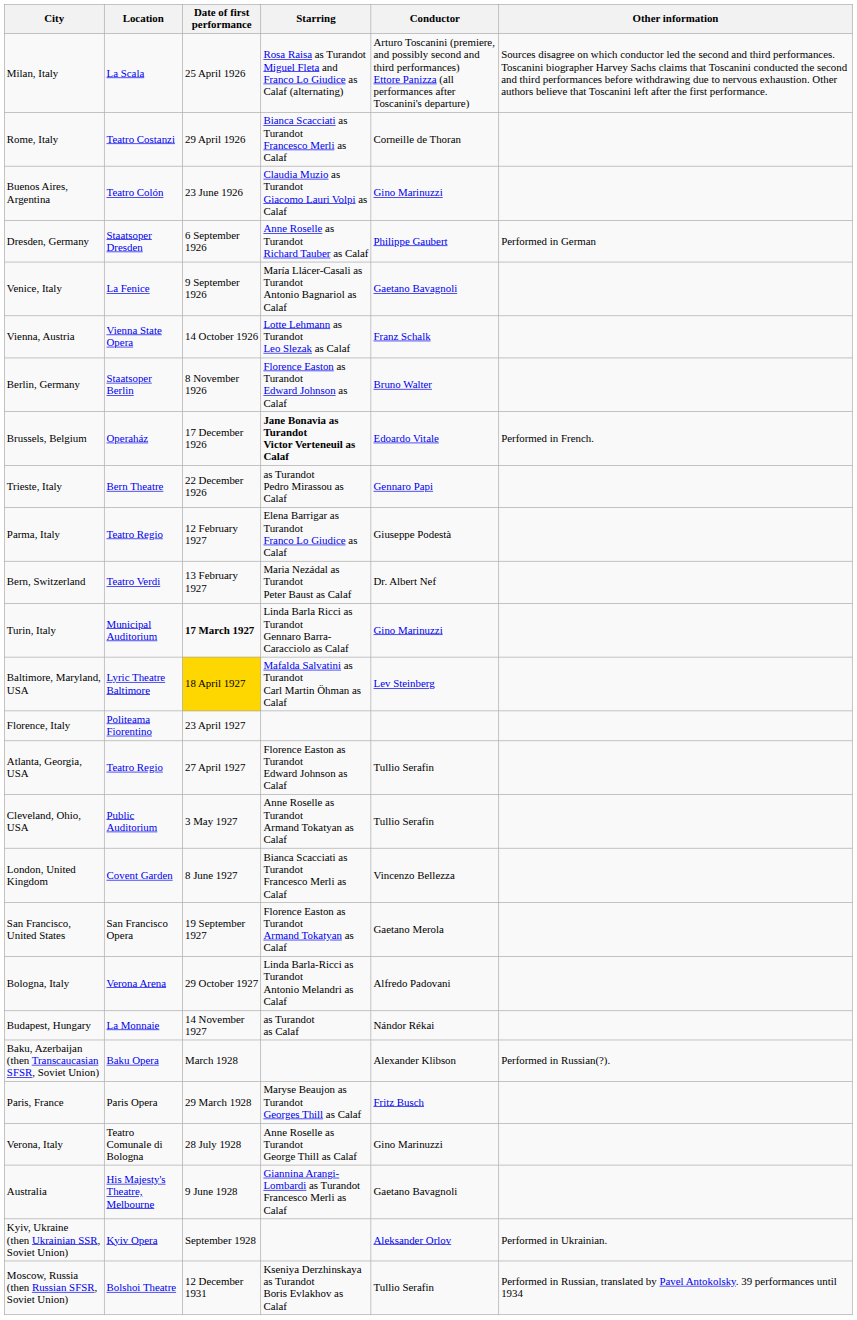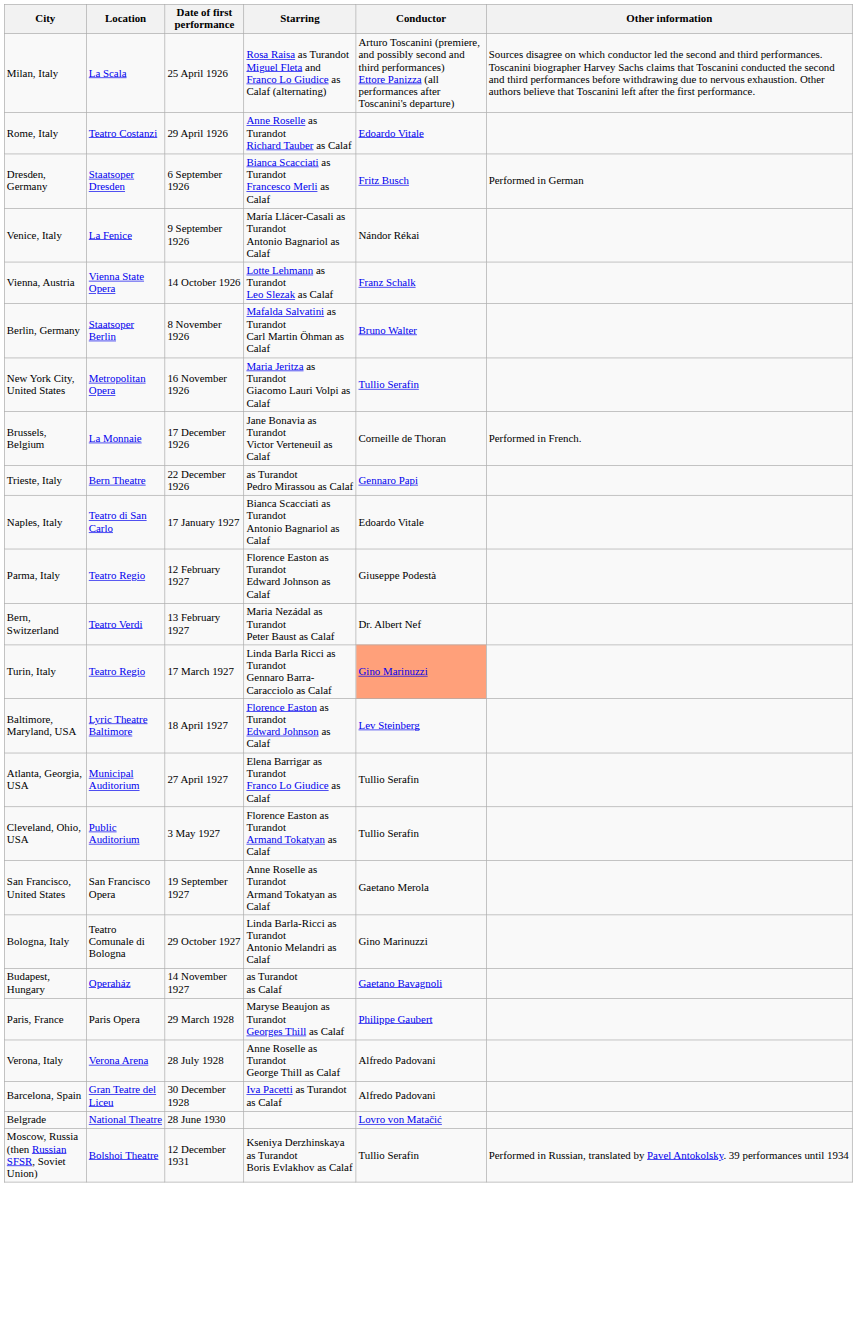 <table class="wikitable">
 <tr>
 <th>City</th>
 <th>Location</th>
 <th>Date of first performance</th>
 <th>Starring</th>
 <th>Conductor</th>
 <th>Other information</th>
 </tr>
 <tr>
 <td>Milan, Italy</td>
 <td><a href='#'>La Scala</a></td>
 <td>25 April 1926</td>
 <td><a href='#'>Rosa Raisa</a> as Turandot<br><a href='#'>Miguel Fleta</a> and <a href='#'>Franco Lo Giudice</a> as Calaf (alternating)</td>
 <td>Arturo Toscanini (premiere, and possibly second and third performances)<br><a href='#'>Ettore Panizza</a> (all performances after Toscanini's departure)</td>
 <td>Sources disagree on which conductor led the second and third performances. Toscanini biographer Harvey Sachs claims that Toscanini conducted the second and third performances before withdrawing due to nervous exhaustion. Other authors believe that Toscanini left after the first performance.</td>
 </tr>
 <tr>
 <td>Rome, Italy</td>
 <td><a href='#'>Teatro Costanzi</a></td>
 <td>29 April 1926</td>
-<td><a href='#'>Bianca Scacciati</a> as Turandot<br><a href='#'>Francesco Merli</a> as Calaf</td>
-<td>Corneille de Thoran</td>
-<td></td>
-</tr>
-<tr>
-<td>Buenos Aires, Argentina</td>
-<td><a href='#'>Teatro Colón</a></td>
-<td>23 June 1926</td>
-<td><a href='#'>Claudia Muzio</a> as Turandot<br><a href='#'>Giacomo Lauri Volpi</a> as Calaf</td>
-<td><a href='#'>Gino Marinuzzi</a></td>
+<td><a href='#'>Anne Roselle</a> as Turandot<br><a href='#'>Richard Tauber</a> as Calaf</td>
+<td><a href='#'>Edoardo Vitale</a></td>
 <td></td>
 </tr>
 <tr>
 <td>Dresden, Germany</td>
 <td><a href='#'>Staatsoper Dresden</a></td>
 <td>6 September 1926</td>
-<td><a href='#'>Anne Roselle</a> as Turandot<br><a href='#'>Richard Tauber</a> as Calaf</td>
-<td><a href='#'>Philippe Gaubert</a></td>
+<td><a href='#'>Bianca Scacciati</a> as Turandot<br><a href='#'>Francesco Merli</a> as Calaf</td>
+<td><a href='#'>Fritz Busch</a></td>
 <td>Performed in German</td>
 </tr>
 <tr>
 <td>Venice, Italy</td>
 <td><a href='#'>La Fenice</a></td>
 <td>9 September 1926</td>
 <td>María Llácer-Casali as Turandot<br>Antonio Bagnariol as Calaf</td>
-<td><a href='#'>Gaetano Bavagnoli</a></td>
+<td>Nándor Rékai</td>
 </tr>
 <tr>
 <td>Vienna, Austria</td>
 <td><a href='#'>Vienna State Opera</a></td>
 <td>14 October 1926</td>
 <td><a href='#'>Lotte Lehmann</a> as Turandot<br><a href='#'>Leo Slezak</a> as Calaf</td>
 <td><a href='#'>Franz Schalk</a></td>
 <td></td>
 </tr>
 <tr>
 <td>Berlin, Germany</td>
 <td><a href='#'>Staatsoper Berlin</a></td>
 <td>8 November 1926</td>
-<td><a href='#'>Florence Easton</a> as Turandot<br><a href='#'>Edward Johnson</a> as Calaf</td>
+<td><a href='#'>Mafalda Salvatini</a> as Turandot<br>Carl Martin Öhman as Calaf</td>
 <td><a href='#'>Bruno Walter</a></td>
 <td></td>
 </tr>
 <tr>
+<td>New York City, United States</td>
+<td><a href='#'>Metropolitan Opera</a></td>
+<td>16 November 1926</td>
+<td><a href='#'>Maria Jeritza</a> as Turandot<br>Giacomo Lauri Volpi as Calaf</td>
+<td><a href='#'>Tullio Serafin</a></td>
+<td></td>
+</tr>
+<tr>
 <td>Brussels, Belgium</td>
-<td><a href='#'>Operaház</a></td>
+<td><a href='#'>La Monnaie</a></td>
 <td>17 December 1926</td>
-<td><strong>Jane Bonavia as Turandot<br>Victor Verteneuil as Calaf</strong></td>
-<td><a href='#'>Edoardo Vitale</a></td>
+<td>Jane Bonavia as Turandot<br>Victor Verteneuil as Calaf</td>
+<td>Corneille de Thoran</td>
 <td>Performed in French.</td>
 </tr>
 <tr>
 <td>Trieste, Italy</td>
 <td><a href='#'>Bern Theatre</a></td>
 <td>22 December 1926</td>
 <td> as Turandot<br>Pedro Mirassou as Calaf</td>
 <td><a href='#'>Gennaro Papi</a></td>
 <td></td>
 </tr>
 <tr>
+<td>Naples, Italy</td>
+<td><a href='#'>Teatro di San Carlo</a></td>
+<td>17 January 1927</td>
+<td>Bianca Scacciati as Turandot<br>Antonio Bagnariol as Calaf</td>
+<td>Edoardo Vitale</td>
+<td></td>
+</tr>
+<tr>
 <td>Parma, Italy</td>
 <td><a href='#'>Teatro Regio</a></td>
 <td>12 February 1927</td>
-<td>Elena Barrigar as Turandot<br><a href='#'>Franco Lo Giudice</a> as Calaf</td>
+<td>Florence Easton as Turandot<br>Edward Johnson as Calaf</td>
 <td>Giuseppe Podestà</td>
 <td></td>
 </tr>
 <tr>
 <td>Bern, Switzerland</td>
 <td><a href='#'>Teatro Verdi</a></td>
 <td>13 February 1927</td>
 <td>Maria Nezádal as Turandot<br>Peter Baust as Calaf</td>
 <td>Dr. Albert Nef</td>
 <td></td>
 </tr>
 <tr>
 <td>Turin, Italy</td>
-<td><a href='#'>Municipal Auditorium</a></td>
-<td><strong>17 March 1927</strong></td>
+<td><a href='#'>Teatro Regio</a></td>
+<td>17 March 1927</td>
 <td>Linda Barla Ricci as Turandot<br>Gennaro Barra-Caracciolo as Calaf</td>
-<td><a href='#'>Gino Marinuzzi</a></td>
+<td style="background: lightsalmon;"><a href='#'>Gino Marinuzzi</a></td>
 <td></td>
 </tr>
 <tr>
 <td>Baltimore, Maryland, USA</td>
 <td><a href='#'>Lyric Theatre Baltimore</a></td>
-<td style="background: gold;">18 April 1927</td>
-<td><a href='#'>Mafalda Salvatini</a> as Turandot<br>Carl Martin Öhman as Calaf</td>
+<td>18 April 1927</td>
+<td><a href='#'>Florence Easton</a> as Turandot<br><a href='#'>Edward Johnson</a> as Calaf</td>
 <td><a href='#'>Lev Steinberg</a></td>
 <td></td>
 </tr>
 <tr>
-<td>Florence, Italy</td>
-<td><a href='#'>Politeama Fiorentino</a></td>
-<td>23 April 1927</td>
-<td></td>
-<td></td>
-<td></td>
-</tr>
-<tr>
 <td>Atlanta, Georgia, USA</td>
-<td><a href='#'>Teatro Regio</a></td>
+<td><a href='#'>Municipal Auditorium</a></td>
 <td>27 April 1927</td>
-<td>Florence Easton as Turandot<br>Edward Johnson as Calaf</td>
+<td>Elena Barrigar as Turandot<br><a href='#'>Franco Lo Giudice</a> as Calaf</td>
 <td>Tullio Serafin</td>
 <td></td>
 </tr>
 <tr>
 <td>Cleveland, Ohio, USA</td>
 <td><a href='#'>Public Auditorium</a></td>
 <td>3 May 1927</td>
-<td>Anne Roselle as Turandot<br>Armand Tokatyan as Calaf</td>
+<td>Florence Easton as Turandot<br><a href='#'>Armand Tokatyan</a> as Calaf</td>
 <td>Tullio Serafin</td>
-<td></td>
-</tr>
-<tr>
-<td>London, United Kingdom</td>
-<td><a href='#'>Covent Garden</a></td>
-<td>8 June 1927</td>
-<td>Bianca Scacciati as Turandot<br>Francesco Merli as Calaf</td>
-<td>Vincenzo Bellezza</td>
 <td></td>
 </tr>
 <tr>
 <td>San Francisco, United States</td>
 <td>San Francisco Opera</td>
 <td>19 September 1927</td>
-<td>Florence Easton as Turandot<br><a href='#'>Armand Tokatyan</a> as Calaf</td>
+<td>Anne Roselle as Turandot<br>Armand Tokatyan as Calaf</td>
 <td>Gaetano Merola</td>
 <td></td>
 </tr>
 <tr>
 <td>Bologna, Italy</td>
-<td><a href='#'>Verona Arena</a></td>
+<td>Teatro Comunale di Bologna</td>
 <td>29 October 1927</td>
 <td>Linda Barla-Ricci as Turandot<br>Antonio Melandri as Calaf</td>
-<td>Alfredo Padovani</td>
+<td>Gino Marinuzzi</td>
 <td></td>
 </tr>
 <tr>
 <td>Budapest, Hungary</td>
-<td><a href='#'>La Monnaie</a></td>
+<td><a href='#'>Operaház</a></td>
 <td>14 November 1927</td>
 <td> as Turandot<br> as Calaf</td>
-<td>Nándor Rékai</td>
+<td><a href='#'>Gaetano Bavagnoli</a></td>
 <td></td>
-</tr>
-<tr>
-<td>Baku, Azerbaijan<br>(then <a href='#'>Transcaucasian SFSR</a>, Soviet Union)</td>
-<td><a href='#'>Baku Opera</a></td>
-<td>March 1928</td>
-<td></td>
-<td>Alexander Klibson</td>
-<td>Performed in Russian(?).</td>
 </tr>
 <tr>
 <td>Paris, France</td>
 <td>Paris Opera</td>
 <td>29 March 1928</td>
 <td>Maryse Beaujon as Turandot<br><a href='#'>Georges Thill</a> as Calaf</td>
-<td><a href='#'>Fritz Busch</a></td>
+<td><a href='#'>Philippe Gaubert</a></td>
 <td></td>
 </tr>
 <tr>
 <td>Verona, Italy</td>
-<td>Teatro Comunale di Bologna</td>
+<td><a href='#'>Verona Arena</a></td>
 <td>28 July 1928</td>
 <td>Anne Roselle as Turandot<br>George Thill as Calaf</td>
-<td>Gino Marinuzzi</td>
+<td>Alfredo Padovani</td>
 <td></td>
 </tr>
 <tr>
-<td>Australia</td>
-<td><a href='#'>His Majesty's Theatre, Melbourne</a></td>
-<td>9 June 1928</td>
-<td><a href='#'>Giannina Arangi-Lombardi</a> as Turandot<br>Francesco Merli as Calaf</td>
-<td>Gaetano Bavagnoli</td>
+<td>Barcelona, Spain</td>
+<td><a href='#'>Gran Teatre del Liceu</a></td>
+<td>30 December 1928</td>
+<td><a href='#'>Iva Pacetti</a> as Turandot<br> as Calaf</td>
+<td>Alfredo Padovani</td>
 <td></td>
 </tr>
 <tr>
-<td>Kyiv, Ukraine<br>(then <a href='#'>Ukrainian SSR</a>, Soviet Union)</td>
-<td><a href='#'>Kyiv Opera</a></td>
-<td>September 1928</td>
+<td>Belgrade</td>
+<td><a href='#'>National Theatre</a></td>
+<td>28 June 1930</td>
 <td></td>
-<td><a href='#'>Aleksander Orlov</a></td>
-<td>Performed in Ukrainian.</td>
+<td><a href='#'>Lovro von Matačić</a></td>
+<td></td>
 </tr>
 <tr>
 <td>Moscow, Russia<br>(then <a href='#'>Russian SFSR</a>, Soviet Union)</td>
 <td><a href='#'>Bolshoi Theatre</a></td>
 <td>12 December 1931</td>
 <td>Kseniya Derzhinskaya as Turandot<br>Boris Evlakhov as Calaf</td>
 <td>Tullio Serafin</td>
 <td>Performed in Russian, translated by <a href='#'>Pavel Antokolsky</a>.  39 performances until 1934</td>
 </tr>
 </table>
